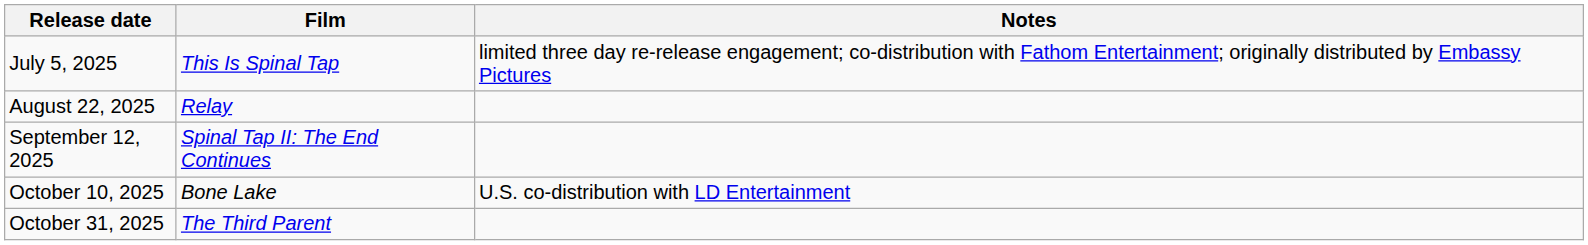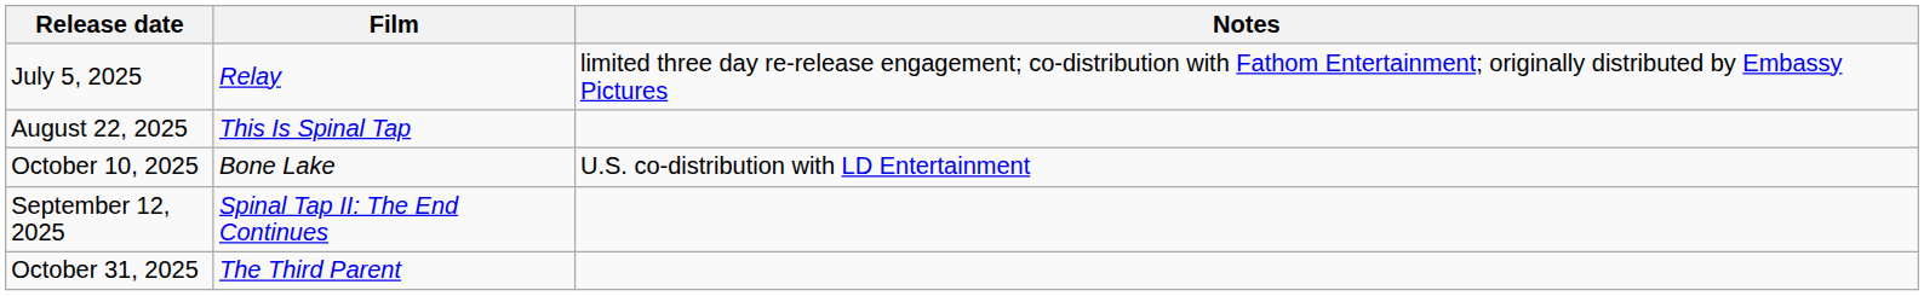 <table class="wikitable sortable" style="width:100%;">
 <tr>
 <th scope="col" style="width:130px;">Release date</th>
 <th>Film</th>
 <th>Notes</th>
 </tr>
 <tr>
 <td>July 5, 2025</td>
-<td><em><a href='#'>This Is Spinal Tap</a></em></td>
+<td><em><a href='#'>Relay</a></em></td>
 <td>limited three day re-release engagement; co-distribution with <a href='#'>Fathom Entertainment</a>; originally distributed by <a href='#'>Embassy Pictures</a></td>
 </tr>
 <tr>
 <td>August 22, 2025</td>
-<td><em><a href='#'>Relay</a></em></td>
-<td></td>
-</tr>
-<tr>
-<td>September 12, 2025</td>
-<td><em><a href='#'>Spinal Tap II: The End Continues</a></em></td>
+<td><em><a href='#'>This Is Spinal Tap</a></em></td>
 <td></td>
 </tr>
 <tr>
 <td>October 10, 2025</td>
 <td><em>Bone Lake</em></td>
 <td>U.S. co-distribution with <a href='#'>LD Entertainment</a></td>
 </tr>
 <tr>
+<td>September 12, 2025</td>
+<td><em><a href='#'>Spinal Tap II: The End Continues</a></em></td>
+<td></td>
+</tr>
+<tr>
 <td>October 31, 2025</td>
 <td><em><a href='#'>The Third Parent</a></em></td>
 <td></td>
 </tr>
 </table>
